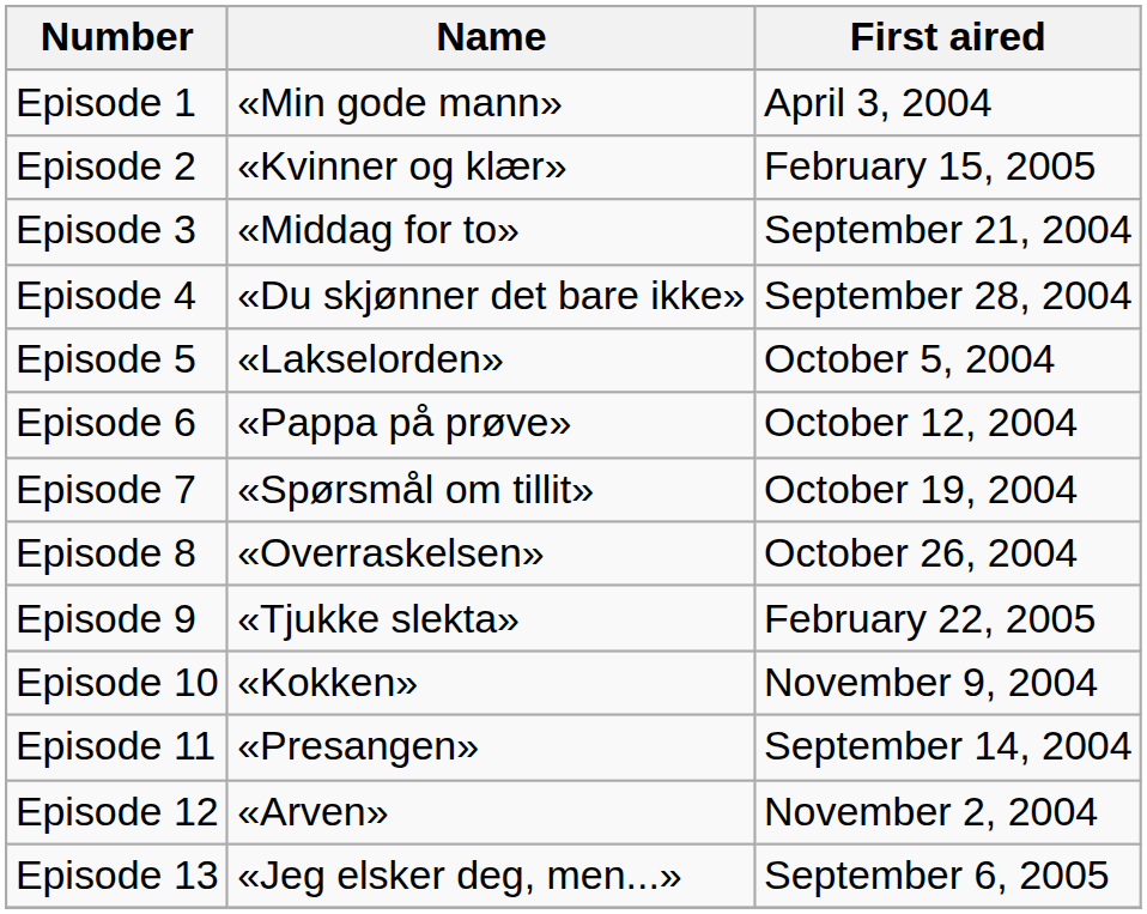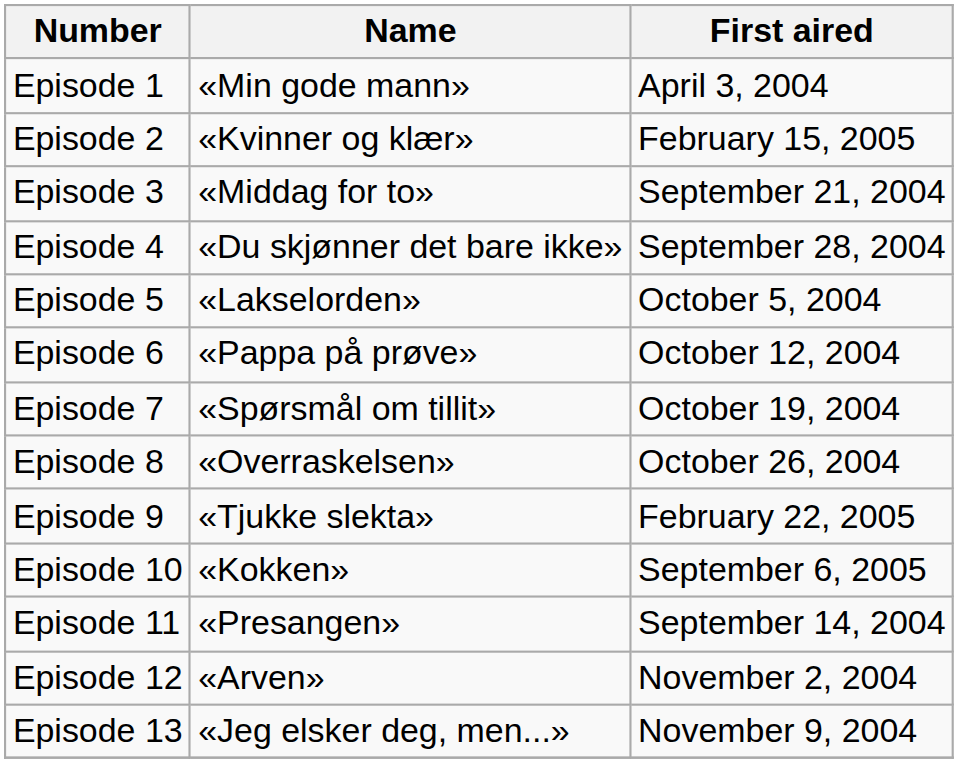 <table class="wikitable">
 <tr>
 <th>Number</th>
 <th>Name</th>
 <th>First aired</th>
 </tr>
 <tr>
 <td>Episode 1</td>
 <td>«Min gode mann»</td>
 <td>April 3, 2004</td>
 </tr>
 <tr>
 <td>Episode 2</td>
 <td>«Kvinner og klær»</td>
 <td>February 15, 2005</td>
 </tr>
 <tr>
 <td>Episode 3</td>
 <td>«Middag for to»</td>
 <td>September 21, 2004</td>
 </tr>
 <tr>
 <td>Episode 4</td>
 <td>«Du skjønner det bare ikke»</td>
 <td>September 28, 2004</td>
 </tr>
 <tr>
 <td>Episode 5</td>
 <td>«Lakselorden»</td>
 <td>October 5, 2004</td>
 </tr>
 <tr>
 <td>Episode 6</td>
 <td>«Pappa på prøve»</td>
 <td>October 12, 2004</td>
 </tr>
 <tr>
 <td>Episode 7</td>
 <td>«Spørsmål om tillit»</td>
 <td>October 19, 2004</td>
 </tr>
 <tr>
 <td>Episode 8</td>
 <td>«Overraskelsen»</td>
 <td>October 26, 2004</td>
 </tr>
 <tr>
 <td>Episode 9</td>
 <td>«Tjukke slekta»</td>
 <td>February 22, 2005</td>
 </tr>
 <tr>
 <td>Episode 10</td>
 <td>«Kokken»</td>
-<td>November 9, 2004</td>
+<td>September 6, 2005</td>
 </tr>
 <tr>
 <td>Episode 11</td>
 <td>«Presangen»</td>
 <td>September 14, 2004</td>
 </tr>
 <tr>
 <td>Episode 12</td>
 <td>«Arven»</td>
 <td>November 2, 2004</td>
 </tr>
 <tr>
 <td>Episode 13</td>
 <td>«Jeg elsker deg, men...»</td>
-<td>September 6, 2005</td>
+<td>November 9, 2004</td>
 </tr>
 <tr>
 </tr>
 </table>
